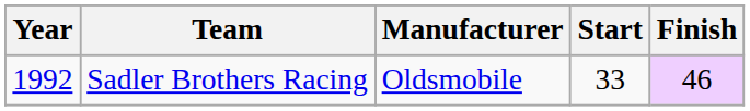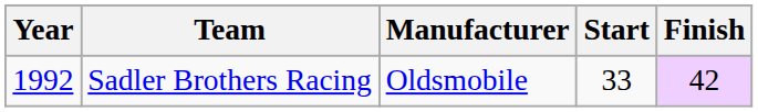 <table class="wikitable" style="font-size: 90%;">
 <tr>
 <th>Year</th>
 <th>Team</th>
 <th>Manufacturer</th>
 <th>Start</th>
 <th>Finish</th>
 </tr>
 <tr>
 <td><a href='#'>1992</a></td>
 <td><a href='#'>Sadler Brothers Racing</a></td>
 <td><a href='#'>Oldsmobile</a></td>
 <td align=center>33</td>
-<td align=center style="background:#EFCFFF;">46</td>
+<td align=center style="background:#EFCFFF;">42</td>
 </tr>
 </table>
